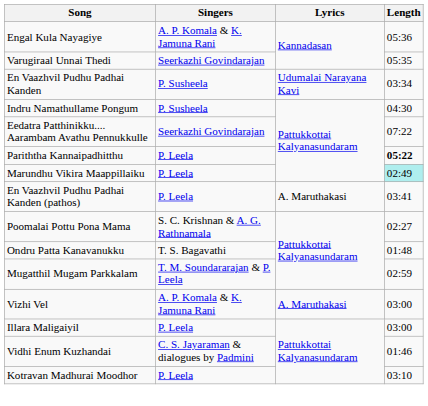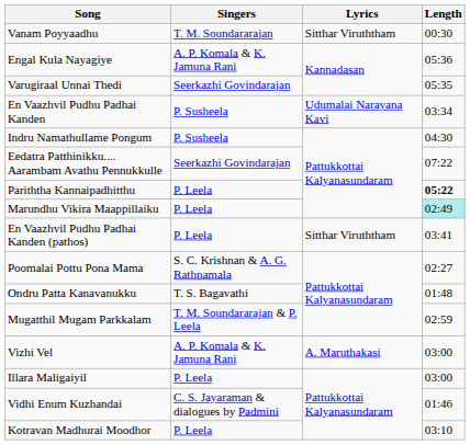 <table class="wikitable">
 <tr>
 <th>Song</th>
 <th>Singers</th>
 <th>Lyrics</th>
 <th>Length</th>
+</tr>
+<tr>
+<td>Vanam Poyyaadhu</td>
+<td><a href='#'>T. M. Soundararajan</a></td>
+<td>Sitthar Viruththam</td>
+<td>00:30</td>
 </tr>
 <tr>
 <td>Engal Kula Nayagiye</td>
 <td><a href='#'>A. P. Komala</a> & <a href='#'>K. Jamuna Rani</a></td>
 <td rowspan=2><a href='#'>Kannadasan</a></td>
 <td>05:36</td>
 </tr>
 <tr>
 <td>Varugiraal Unnai Thedi</td>
 <td><a href='#'>Seerkazhi Govindarajan</a></td>
 <td>05:35</td>
 </tr>
 <tr>
 <td>En Vaazhvil Pudhu Padhai Kanden</td>
 <td><a href='#'>P. Susheela</a></td>
 <td><a href='#'>Udumalai Narayana Kavi</a></td>
 <td>03:34</td>
 </tr>
 <tr>
 <td>Indru Namathullame Pongum</td>
 <td><a href='#'>P. Susheela</a></td>
 <td rowspan=4><a href='#'>Pattukkottai Kalyanasundaram</a></td>
 <td>04:30</td>
 </tr>
 <tr>
 <td>Eedatra Patthinikku.... Aarambam Avathu Pennukkulle</td>
 <td><a href='#'>Seerkazhi Govindarajan</a></td>
 <td>07:22</td>
 </tr>
 <tr>
 <td>Pariththa Kannaipadhitthu</td>
 <td><a href='#'>P. Leela</a></td>
 <td><strong>05:22</strong></td>
 </tr>
 <tr>
 <td>Marundhu Vikira Maappillaiku</td>
 <td><a href='#'>P. Leela</a></td>
 <td style="background: paleturquoise;">02:49</td>
 </tr>
 <tr>
 <td>En Vaazhvil Pudhu Padhai Kanden (pathos)</td>
 <td><a href='#'>P. Leela</a></td>
-<td>A. Maruthakasi</td>
+<td>Sitthar Viruththam</td>
 <td>03:41</td>
 </tr>
 <tr>
 <td>Poomalai Pottu Pona Mama</td>
 <td>S. C. Krishnan & <a href='#'>A. G. Rathnamala</a></td>
 <td rowspan=3><a href='#'>Pattukkottai Kalyanasundaram</a></td>
 <td>02:27</td>
 </tr>
 <tr>
 <td>Ondru Patta Kanavanukku</td>
 <td>T. S. Bagavathi</td>
 <td>01:48</td>
 </tr>
 <tr>
 <td>Mugatthil Mugam Parkkalam</td>
 <td><a href='#'>T. M. Soundararajan</a> & <a href='#'>P. Leela</a></td>
 <td>02:59</td>
 </tr>
 <tr>
 <td>Vizhi Vel</td>
 <td><a href='#'>A. P. Komala</a> & <a href='#'>K. Jamuna Rani</a></td>
 <td><a href='#'>A. Maruthakasi</a></td>
 <td>03:00</td>
 </tr>
 <tr>
 <td>Illara Maligaiyil</td>
 <td><a href='#'>P. Leela</a></td>
 <td rowspan=3><a href='#'>Pattukkottai Kalyanasundaram</a></td>
 <td>03:00</td>
 </tr>
 <tr>
 <td>Vidhi Enum Kuzhandai</td>
 <td><a href='#'>C. S. Jayaraman</a> & dialogues by <a href='#'>Padmini</a></td>
 <td>01:46</td>
 </tr>
 <tr>
 <td>Kotravan Madhurai Moodhor</td>
 <td><a href='#'>P. Leela</a></td>
 <td>03:10</td>
 </tr>
 </table>
